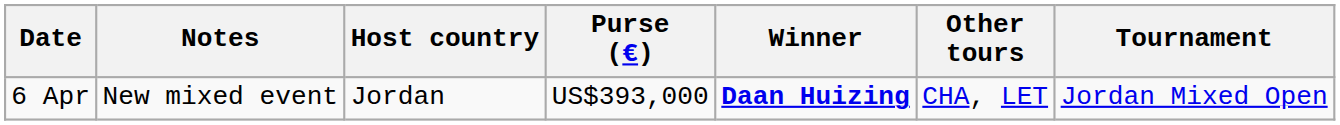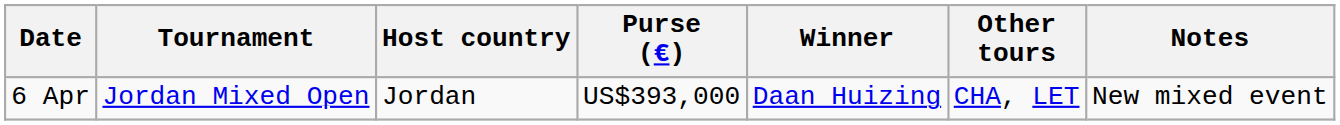 <table class="wikitable" style="font-size:95%">
 <tr>
 <th>Date</th>
-<th>Notes</th>
+<th>Tournament</th>
 <th>Host country</th>
 <th>Purse<br>(<a href='#'>€</a>)</th>
 <th>Winner</th>
 <th>Other<br>tours</th>
-<th>Tournament</th>
+<th>Notes</th>
 </tr>
 <tr>
 <td>6 Apr</td>
-<td>New mixed event</td>
+<td><a href='#'>Jordan Mixed Open</a></td>
 <td>Jordan</td>
 <td align=right>US$393,000</td>
-<td><strong> <a href='#'>Daan Huizing</a></strong></td>
+<td> <a href='#'>Daan Huizing</a></td>
 <td><a href='#'>CHA</a>, <a href='#'>LET</a></td>
-<td><a href='#'>Jordan Mixed Open</a></td>
+<td>New mixed event</td>
 </tr>
 </table>
